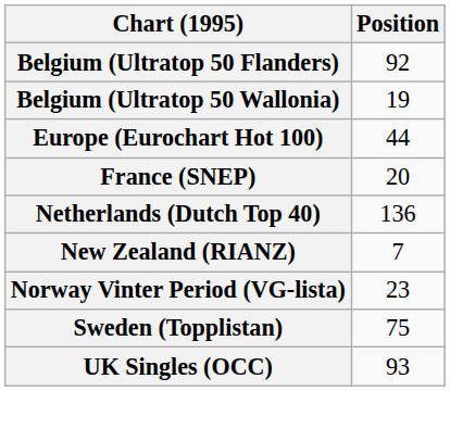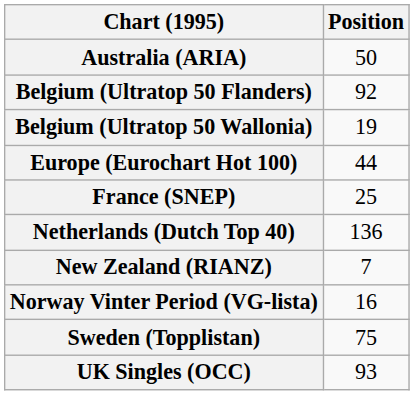 <table class="wikitable sortable plainrowheaders" style="text-align:center">
 <tr>
 <th>Chart (1995)</th>
 <th>Position</th>
+</tr>
+<tr>
+<th scope="row">Australia (ARIA)</th>
+<td>50</td>
 </tr>
 <tr>
 <th scope="row">Belgium (Ultratop 50 Flanders)</th>
 <td>92</td>
 </tr>
 <tr>
 <th scope="row">Belgium (Ultratop 50 Wallonia)</th>
 <td>19</td>
 </tr>
 <tr>
 <th scope="row">Europe (Eurochart Hot 100)</th>
 <td>44</td>
 </tr>
 <tr>
 <th scope="row">France (SNEP)</th>
-<td>20</td>
+<td>25</td>
 </tr>
 <tr>
 <th scope="row">Netherlands (Dutch Top 40)</th>
 <td>136</td>
 </tr>
 <tr>
 <th scope="row">New Zealand (RIANZ)</th>
 <td>7</td>
 </tr>
 <tr>
 <th scope="row">Norway Vinter Period (VG-lista)</th>
-<td>23</td>
+<td>16</td>
 </tr>
 <tr>
 <th scope="row">Sweden (Topplistan)</th>
 <td>75</td>
 </tr>
 <tr>
 <th scope="row">UK Singles (OCC)</th>
 <td>93</td>
 </tr>
 </table>
